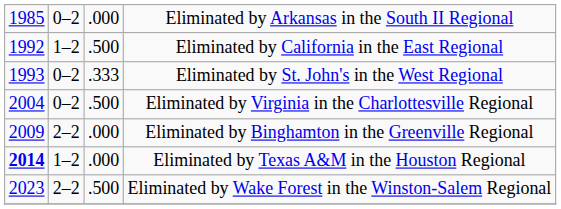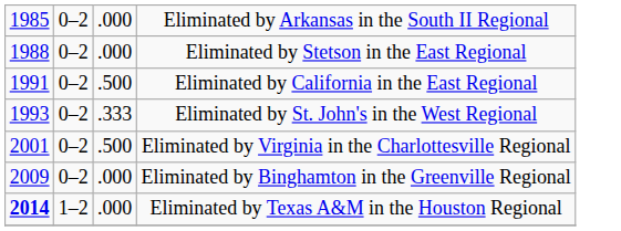 <table class="wikitable sortable" style="text-align:center">
 <tr>
 <td><a href='#'>1985</a></td>
 <td>0–2</td>
 <td>.000</td>
 <td>Eliminated by <a href='#'>Arkansas</a> in the <a href='#'>South II Regional</a></td>
 </tr>
 <tr>
-<td><a href='#'>1992</a></td>
-<td>1–2</td>
+<td><a href='#'>1988</a></td>
+<td>0–2</td>
+<td>.000</td>
+<td>Eliminated by <a href='#'>Stetson</a> in the <a href='#'>East Regional</a></td>
+</tr>
+<tr>
+<td><a href='#'>1991</a></td>
+<td>0–2</td>
 <td>.500</td>
 <td>Eliminated by <a href='#'>California</a> in the <a href='#'>East Regional</a></td>
 </tr>
 <tr>
 <td><a href='#'>1993</a></td>
 <td>0–2</td>
 <td>.333</td>
 <td>Eliminated by <a href='#'>St. John's</a> in the <a href='#'>West Regional</a></td>
 </tr>
 <tr>
-<td><a href='#'>2004</a></td>
+<td><a href='#'>2001</a></td>
 <td>0–2</td>
 <td>.500</td>
 <td>Eliminated by <a href='#'>Virginia</a> in the <a href='#'>Charlottesville</a> Regional</td>
 </tr>
 <tr>
 <td><a href='#'>2009</a></td>
-<td>2–2</td>
+<td>0–2</td>
 <td>.000</td>
 <td>Eliminated by <a href='#'>Binghamton</a> in the <a href='#'>Greenville</a> Regional</td>
 </tr>
 <tr>
 <td><strong><a href='#'>2014</a></strong></td>
 <td>1–2</td>
 <td>.000</td>
 <td>Eliminated by <a href='#'>Texas A&M</a> in the <a href='#'>Houston</a> Regional</td>
 </tr>
 <tr>
-<td><a href='#'>2023</a></td>
-<td>2–2</td>
-<td>.500</td>
-<td>Eliminated by <a href='#'>Wake Forest</a> in the <a href='#'>Winston-Salem</a> Regional</td>
-</tr>
-<tr>
 </tr>
 <tr class="sortbottom">
 </tr>
 </table>
